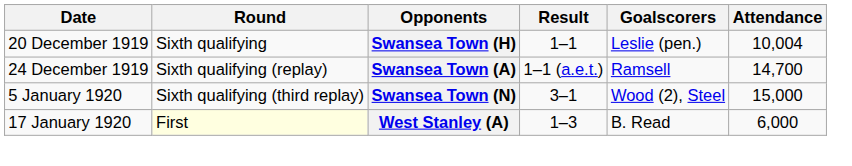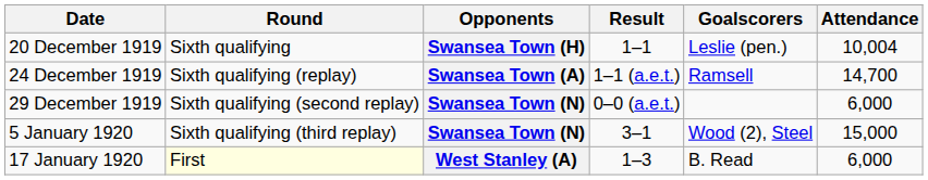 <table class="wikitable plainrowheaders sortable">
 <tr>
 <th scope=col>Date</th>
 <th scope=col>Round</th>
 <th scope=col>Opponents</th>
 <th scope=col>Result</th>
 <th scope=col class=unsortable>Goalscorers</th>
 <th scope=col>Attendance</th>
 </tr>
 <tr>
 <td>20 December 1919</td>
 <td>Sixth qualifying</td>
 <th scope=row><a href='#'>Swansea Town</a> (H)</th>
 <td align=center>1–1</td>
 <td><a href='#'>Leslie</a> (pen.)</td>
 <td align=center>10,004</td>
 </tr>
 <tr>
 <td>24 December 1919</td>
 <td>Sixth qualifying (replay)</td>
 <th scope=row><a href='#'>Swansea Town</a> (A)</th>
 <td align=center>1–1 (<a href='#'>a.e.t.</a>)</td>
 <td><a href='#'>Ramsell</a></td>
 <td align=center>14,700</td>
 </tr>
 <tr>
+<td>29 December 1919</td>
+<td>Sixth qualifying (second replay)</td>
+<th scope=row><a href='#'>Swansea Town</a> (N)</th>
+<td align=center>0–0 (<a href='#'>a.e.t.</a>)</td>
+<td></td>
+<td align=center>6,000</td>
+</tr>
+<tr>
 <td>5 January 1920</td>
 <td>Sixth qualifying (third replay)</td>
 <th scope=row><a href='#'>Swansea Town</a> (N)</th>
 <td align=center>3–1</td>
 <td><a href='#'>Wood</a> (2), <a href='#'>Steel</a></td>
 <td align=center>15,000</td>
 </tr>
 <tr>
 <td>17 January 1920</td>
 <td style="background: lightyellow;">First</td>
 <th scope=row><a href='#'>West Stanley</a> (A)</th>
 <td align=center>1–3</td>
 <td>B. Read</td>
 <td align=center>6,000</td>
 </tr>
 </table>
